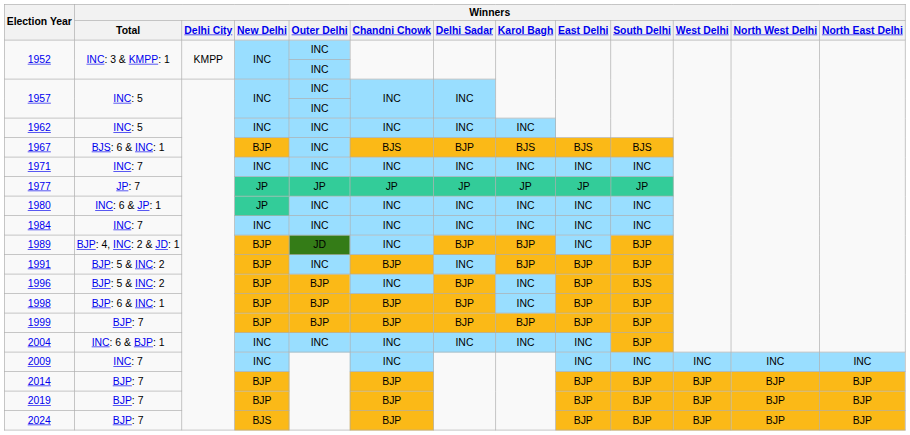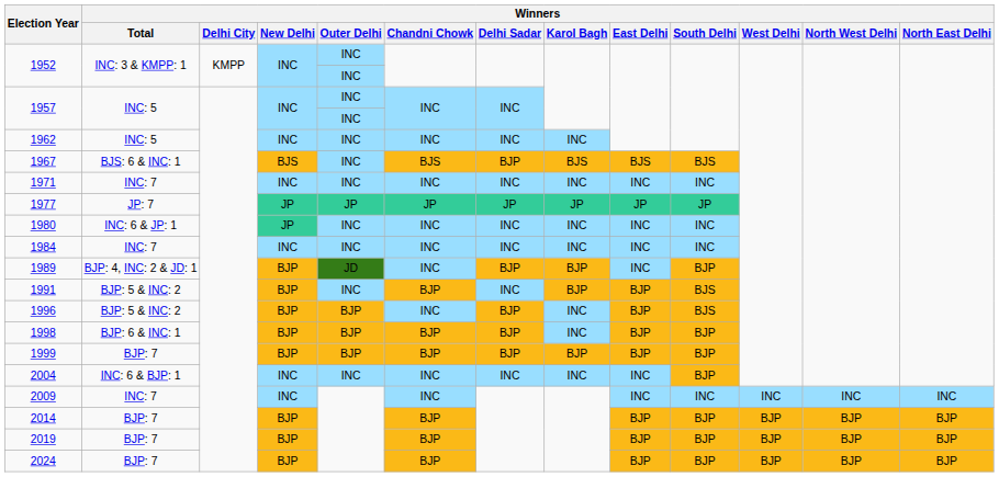 <table class="wikitable">
 <tr>
 <th rowspan="2">Election Year</th>
 <th colspan="12">Winners</th>
 </tr>
 <tr style="text-align:center; height:30px;">
 <th>Total</th>
 <th><a href='#'>Delhi City</a></th>
 <th><a href='#'>New Delhi</a></th>
 <th><a href='#'>Outer Delhi</a></th>
 <th><a href='#'>Chandni Chowk</a></th>
 <th><a href='#'>Delhi Sadar</a></th>
 <th><a href='#'>Karol Bagh</a></th>
 <th><a href='#'>East Delhi</a></th>
 <th><a href='#'>South Delhi</a></th>
 <th><a href='#'>West Delhi</a></th>
 <th><a href='#'>North West Delhi</a></th>
 <th><a href='#'>North East Delhi</a></th>
 </tr>
 <tr style="text-align:center; height:30px;">
 <td rowspan="2"><a href='#'>1952</a></td>
 <td rowspan="2"><a href='#'>INC</a>: 3 & <a href='#'>KMPP</a>: 1</td>
 <td rowspan="2" bgcolor=>KMPP</td>
 <td rowspan="2" bgcolor=#99DEFF>INC</td>
 <td bgcolor=#99DEFF>INC</td>
 <td rowspan="2"></td>
 <td rowspan="2"></td>
 <td rowspan="4"></td>
 <td rowspan="5"></td>
 <td rowspan="5"></td>
 <td rowspan="16"></td>
 <td rowspan="16"></td>
 <td rowspan="16"></td>
 </tr>
 <tr style="text-align:center; height:30px;">
 <td bgcolor=#99DEFF>INC</td>
 </tr>
 <tr style="text-align:center; height:30px;">
 <td rowspan="2"><a href='#'>1957</a></td>
 <td rowspan="2"><a href='#'>INC</a>: 5</td>
 <td rowspan="18"></td>
 <td rowspan="2" bgcolor=#99DEFF>INC</td>
 <td bgcolor=#99DEFF>INC</td>
 <td rowspan="2" bgcolor=#99DEFF>INC</td>
 <td rowspan="2" bgcolor=#99DEFF>INC</td>
 </tr>
 <tr style="text-align:center; height:30px;">
 <td bgcolor=#99DEFF>INC</td>
 </tr>
 <tr style="text-align:center; height:30px;">
 <td><a href='#'>1962</a></td>
 <td><a href='#'>INC</a>: 5</td>
 <td bgcolor=#99DEFF>INC</td>
 <td bgcolor=#99DEFF>INC</td>
 <td bgcolor=#99DEFF>INC</td>
 <td bgcolor=#99DEFF>INC</td>
 <td bgcolor=#99DEFF>INC</td>
 </tr>
 <tr style="text-align:center; height:30px;">
 <td><a href='#'>1967</a></td>
 <td><a href='#'>BJS</a>: 6 & <a href='#'>INC</a>: 1</td>
-<td bgcolor=#FBB917>BJP</td>
+<td bgcolor=#FBB917>BJS</td>
 <td bgcolor=#99DEFF>INC</td>
 <td bgcolor=#FBB917>BJS</td>
 <td bgcolor=#FBB917>BJP</td>
 <td bgcolor=#FBB917>BJS</td>
 <td bgcolor=#FBB917>BJS</td>
 <td bgcolor=#FBB917>BJS</td>
 </tr>
 <tr style="text-align:center; height:30px;">
 <td><a href='#'>1971</a></td>
 <td><a href='#'>INC</a>: 7</td>
 <td bgcolor=#99DEFF>INC</td>
 <td bgcolor=#99DEFF>INC</td>
 <td bgcolor=#99DEFF>INC</td>
 <td bgcolor=#99DEFF>INC</td>
 <td bgcolor=#99DEFF>INC</td>
 <td bgcolor=#99DEFF>INC</td>
 <td bgcolor=#99DEFF>INC</td>
 </tr>
 <tr style="text-align:center; height:30px;">
 <td><a href='#'>1977</a></td>
 <td><a href='#'>JP</a>: 7</td>
 <td bgcolor=#33CC99>JP</td>
 <td bgcolor=#33CC99>JP</td>
 <td bgcolor=#33CC99>JP</td>
 <td bgcolor=#33CC99>JP</td>
 <td bgcolor=#33CC99>JP</td>
 <td bgcolor=#33CC99>JP</td>
 <td bgcolor=#33CC99>JP</td>
 </tr>
 <tr style="text-align:center; height:30px;">
 <td><a href='#'>1980</a></td>
 <td><a href='#'>INC</a>: 6 & <a href='#'>JP</a>: 1</td>
 <td bgcolor=#33CC99>JP</td>
 <td bgcolor=#99DEFF>INC</td>
 <td bgcolor=#99DEFF>INC</td>
 <td bgcolor=#99DEFF>INC</td>
 <td bgcolor=#99DEFF>INC</td>
 <td bgcolor=#99DEFF>INC</td>
 <td bgcolor=#99DEFF>INC</td>
 </tr>
 <tr style="text-align:center; height:30px;">
 <td><a href='#'>1984</a></td>
 <td><a href='#'>INC</a>: 7</td>
 <td bgcolor=#99DEFF>INC</td>
 <td bgcolor=#99DEFF>INC</td>
 <td bgcolor=#99DEFF>INC</td>
 <td bgcolor=#99DEFF>INC</td>
 <td bgcolor=#99DEFF>INC</td>
 <td bgcolor=#99DEFF>INC</td>
 <td bgcolor=#99DEFF>INC</td>
 </tr>
 <tr style="text-align:center; height:30px;">
 <td><a href='#'>1989</a></td>
 <td><a href='#'>BJP</a>: 4, <a href='#'>INC</a>: 2 & <a href='#'>JD</a>: 1</td>
 <td bgcolor=#FBB917>BJP</td>
 <td bgcolor=#347C17>JD</td>
 <td bgcolor=#99DEFF>INC</td>
 <td bgcolor=#FBB917>BJP</td>
 <td bgcolor=#FBB917>BJP</td>
 <td bgcolor=#99DEFF>INC</td>
 <td bgcolor=#FBB917>BJP</td>
 </tr>
 <tr style="text-align:center; height:30px;">
 <td><a href='#'>1991</a></td>
 <td><a href='#'>BJP</a>: 5 & <a href='#'>INC</a>: 2</td>
 <td bgcolor=#FBB917>BJP</td>
 <td bgcolor=#99DEFF>INC</td>
 <td bgcolor=#FBB917>BJP</td>
 <td bgcolor=#99DEFF>INC</td>
 <td bgcolor=#FBB917>BJP</td>
 <td bgcolor=#FBB917>BJP</td>
-<td bgcolor=#FBB917>BJP</td>
+<td bgcolor=#FBB917>BJS</td>
 </tr>
 <tr style="text-align:center; height:30px;">
 <td><a href='#'>1996</a></td>
 <td><a href='#'>BJP</a>: 5 & <a href='#'>INC</a>: 2</td>
 <td bgcolor=#FBB917>BJP</td>
 <td bgcolor=#FBB917>BJP</td>
 <td bgcolor=#99DEFF>INC</td>
 <td bgcolor=#FBB917>BJP</td>
 <td bgcolor=#99DEFF>INC</td>
 <td bgcolor=#FBB917>BJP</td>
 <td bgcolor=#FBB917>BJS</td>
 </tr>
 <tr style="text-align:center; height:30px;">
 <td><a href='#'>1998</a></td>
 <td><a href='#'>BJP</a>: 6 & <a href='#'>INC</a>: 1</td>
 <td bgcolor=#FBB917>BJP</td>
 <td bgcolor=#FBB917>BJP</td>
 <td bgcolor=#FBB917>BJP</td>
 <td bgcolor=#FBB917>BJP</td>
 <td bgcolor=#99DEFF>INC</td>
 <td bgcolor=#FBB917>BJP</td>
 <td bgcolor=#FBB917>BJP</td>
 </tr>
 <tr style="text-align:center; height:30px;">
 <td><a href='#'>1999</a></td>
 <td><a href='#'>BJP</a>: 7</td>
 <td bgcolor=#FBB917>BJP</td>
 <td bgcolor=#FBB917>BJP</td>
 <td bgcolor=#FBB917>BJP</td>
 <td bgcolor=#FBB917>BJP</td>
 <td bgcolor=#FBB917>BJP</td>
 <td bgcolor=#FBB917>BJP</td>
 <td bgcolor=#FBB917>BJP</td>
 </tr>
 <tr style="text-align:center; height:30px;">
 <td><a href='#'>2004</a></td>
 <td><a href='#'>INC</a>: 6 & <a href='#'>BJP</a>: 1</td>
 <td bgcolor=#99DEFF>INC</td>
 <td bgcolor=#99DEFF>INC</td>
 <td bgcolor=#99DEFF>INC</td>
 <td bgcolor=#99DEFF>INC</td>
 <td bgcolor=#99DEFF>INC</td>
 <td bgcolor=#99DEFF>INC</td>
 <td bgcolor=#FBB917>BJP</td>
 </tr>
 <tr style="text-align:center; height:30px;">
 <td><a href='#'>2009</a></td>
 <td><a href='#'>INC</a>: 7</td>
 <td bgcolor=#99DEFF>INC</td>
 <td rowspan="4"></td>
 <td bgcolor=#99DEFF>INC</td>
 <td rowspan="4"></td>
 <td rowspan="4"></td>
 <td bgcolor=#99DEFF>INC</td>
 <td bgcolor=#99DEFF>INC</td>
 <td bgcolor=#99DEFF>INC</td>
 <td bgcolor=#99DEFF>INC</td>
 <td bgcolor=#99DEFF>INC</td>
 </tr>
 <tr style="text-align:center; height:30px;">
 <td><a href='#'>2014</a></td>
 <td><a href='#'>BJP</a>: 7</td>
 <td bgcolor=#FBB917>BJP</td>
 <td bgcolor=#FBB917>BJP</td>
 <td bgcolor=#FBB917>BJP</td>
 <td bgcolor=#FBB917>BJP</td>
 <td bgcolor=#FBB917>BJP</td>
 <td bgcolor=#FBB917>BJP</td>
 <td bgcolor=#FBB917>BJP</td>
 </tr>
 <tr style="text-align:center; height:30px;">
 <td><a href='#'>2019</a></td>
 <td><a href='#'>BJP</a>: 7</td>
 <td bgcolor=#FBB917>BJP</td>
 <td bgcolor=#FBB917>BJP</td>
 <td bgcolor=#FBB917>BJP</td>
 <td bgcolor=#FBB917>BJP</td>
 <td bgcolor=#FBB917>BJP</td>
 <td bgcolor=#FBB917>BJP</td>
 <td bgcolor=#FBB917>BJP</td>
 </tr>
 <tr style="text-align:center; height:30px;">
 <td><a href='#'>2024</a></td>
 <td><a href='#'>BJP</a>: 7</td>
-<td bgcolor=#FBB917>BJS</td>
+<td bgcolor=#FBB917>BJP</td>
 <td bgcolor=#FBB917>BJP</td>
 <td bgcolor=#FBB917>BJP</td>
 <td bgcolor=#FBB917>BJP</td>
 <td bgcolor=#FBB917>BJP</td>
 <td bgcolor=#FBB917>BJP</td>
 <td bgcolor=#FBB917>BJP</td>
 </tr>
 </table>
